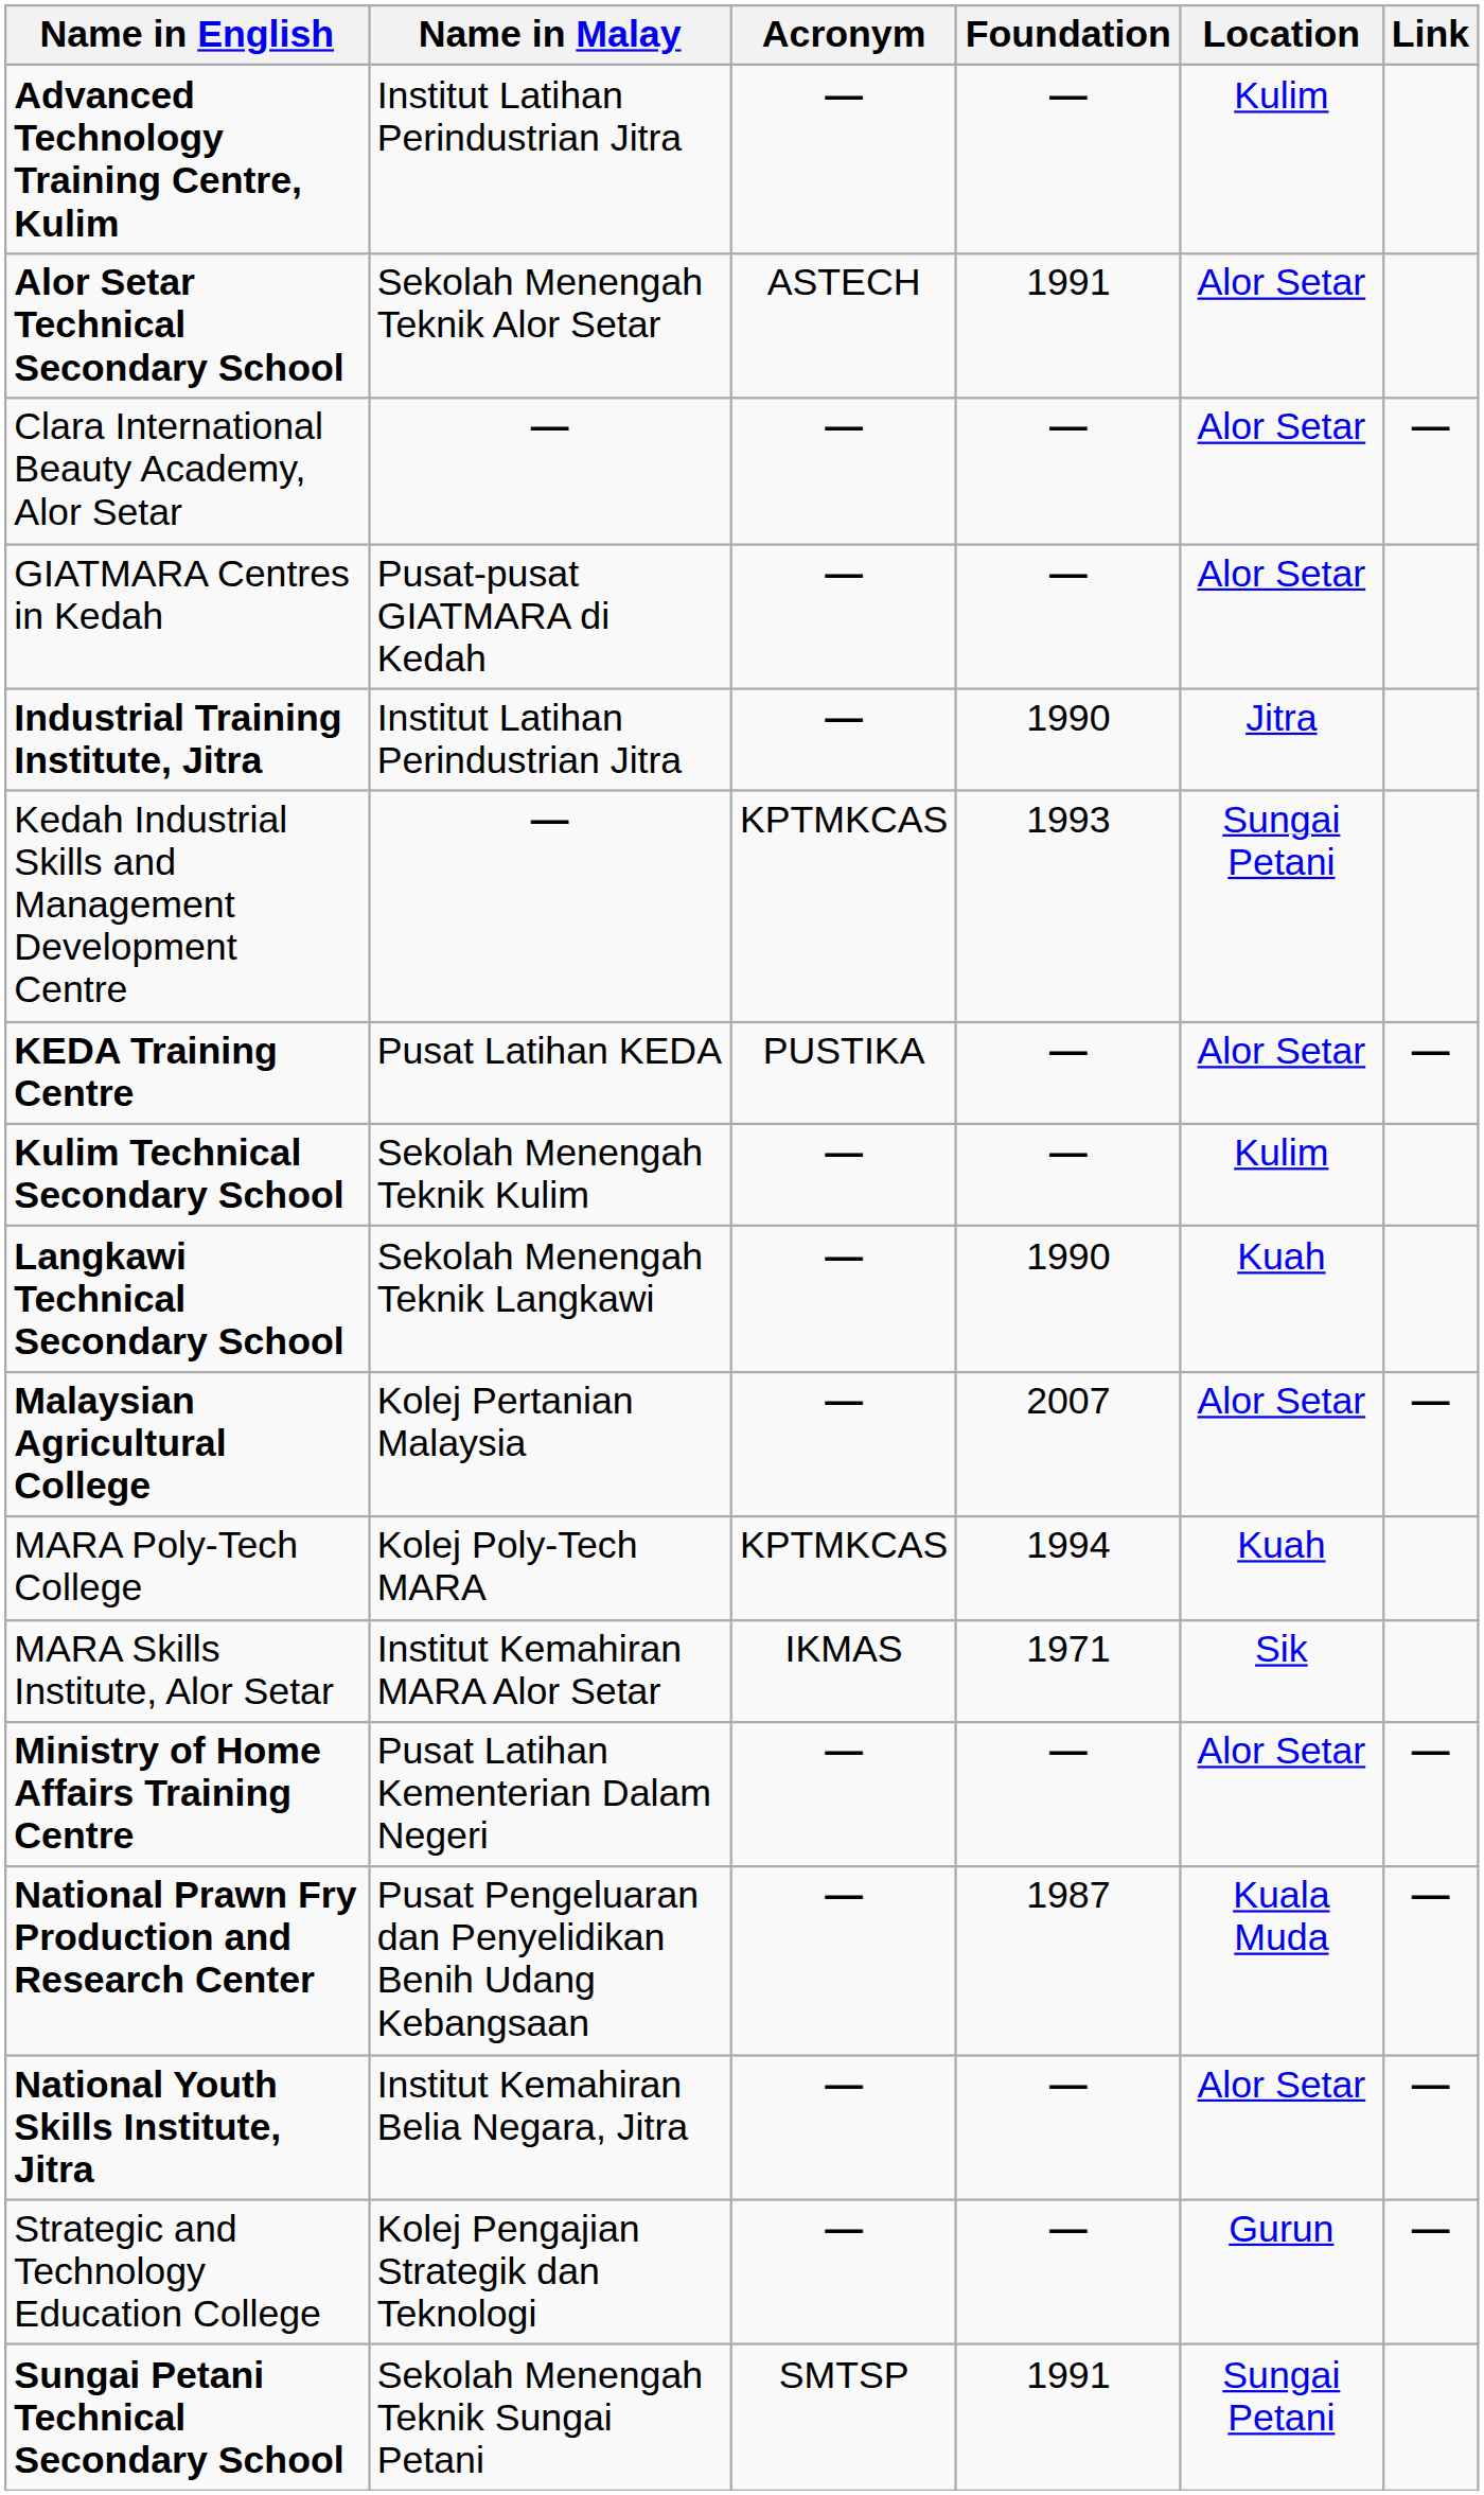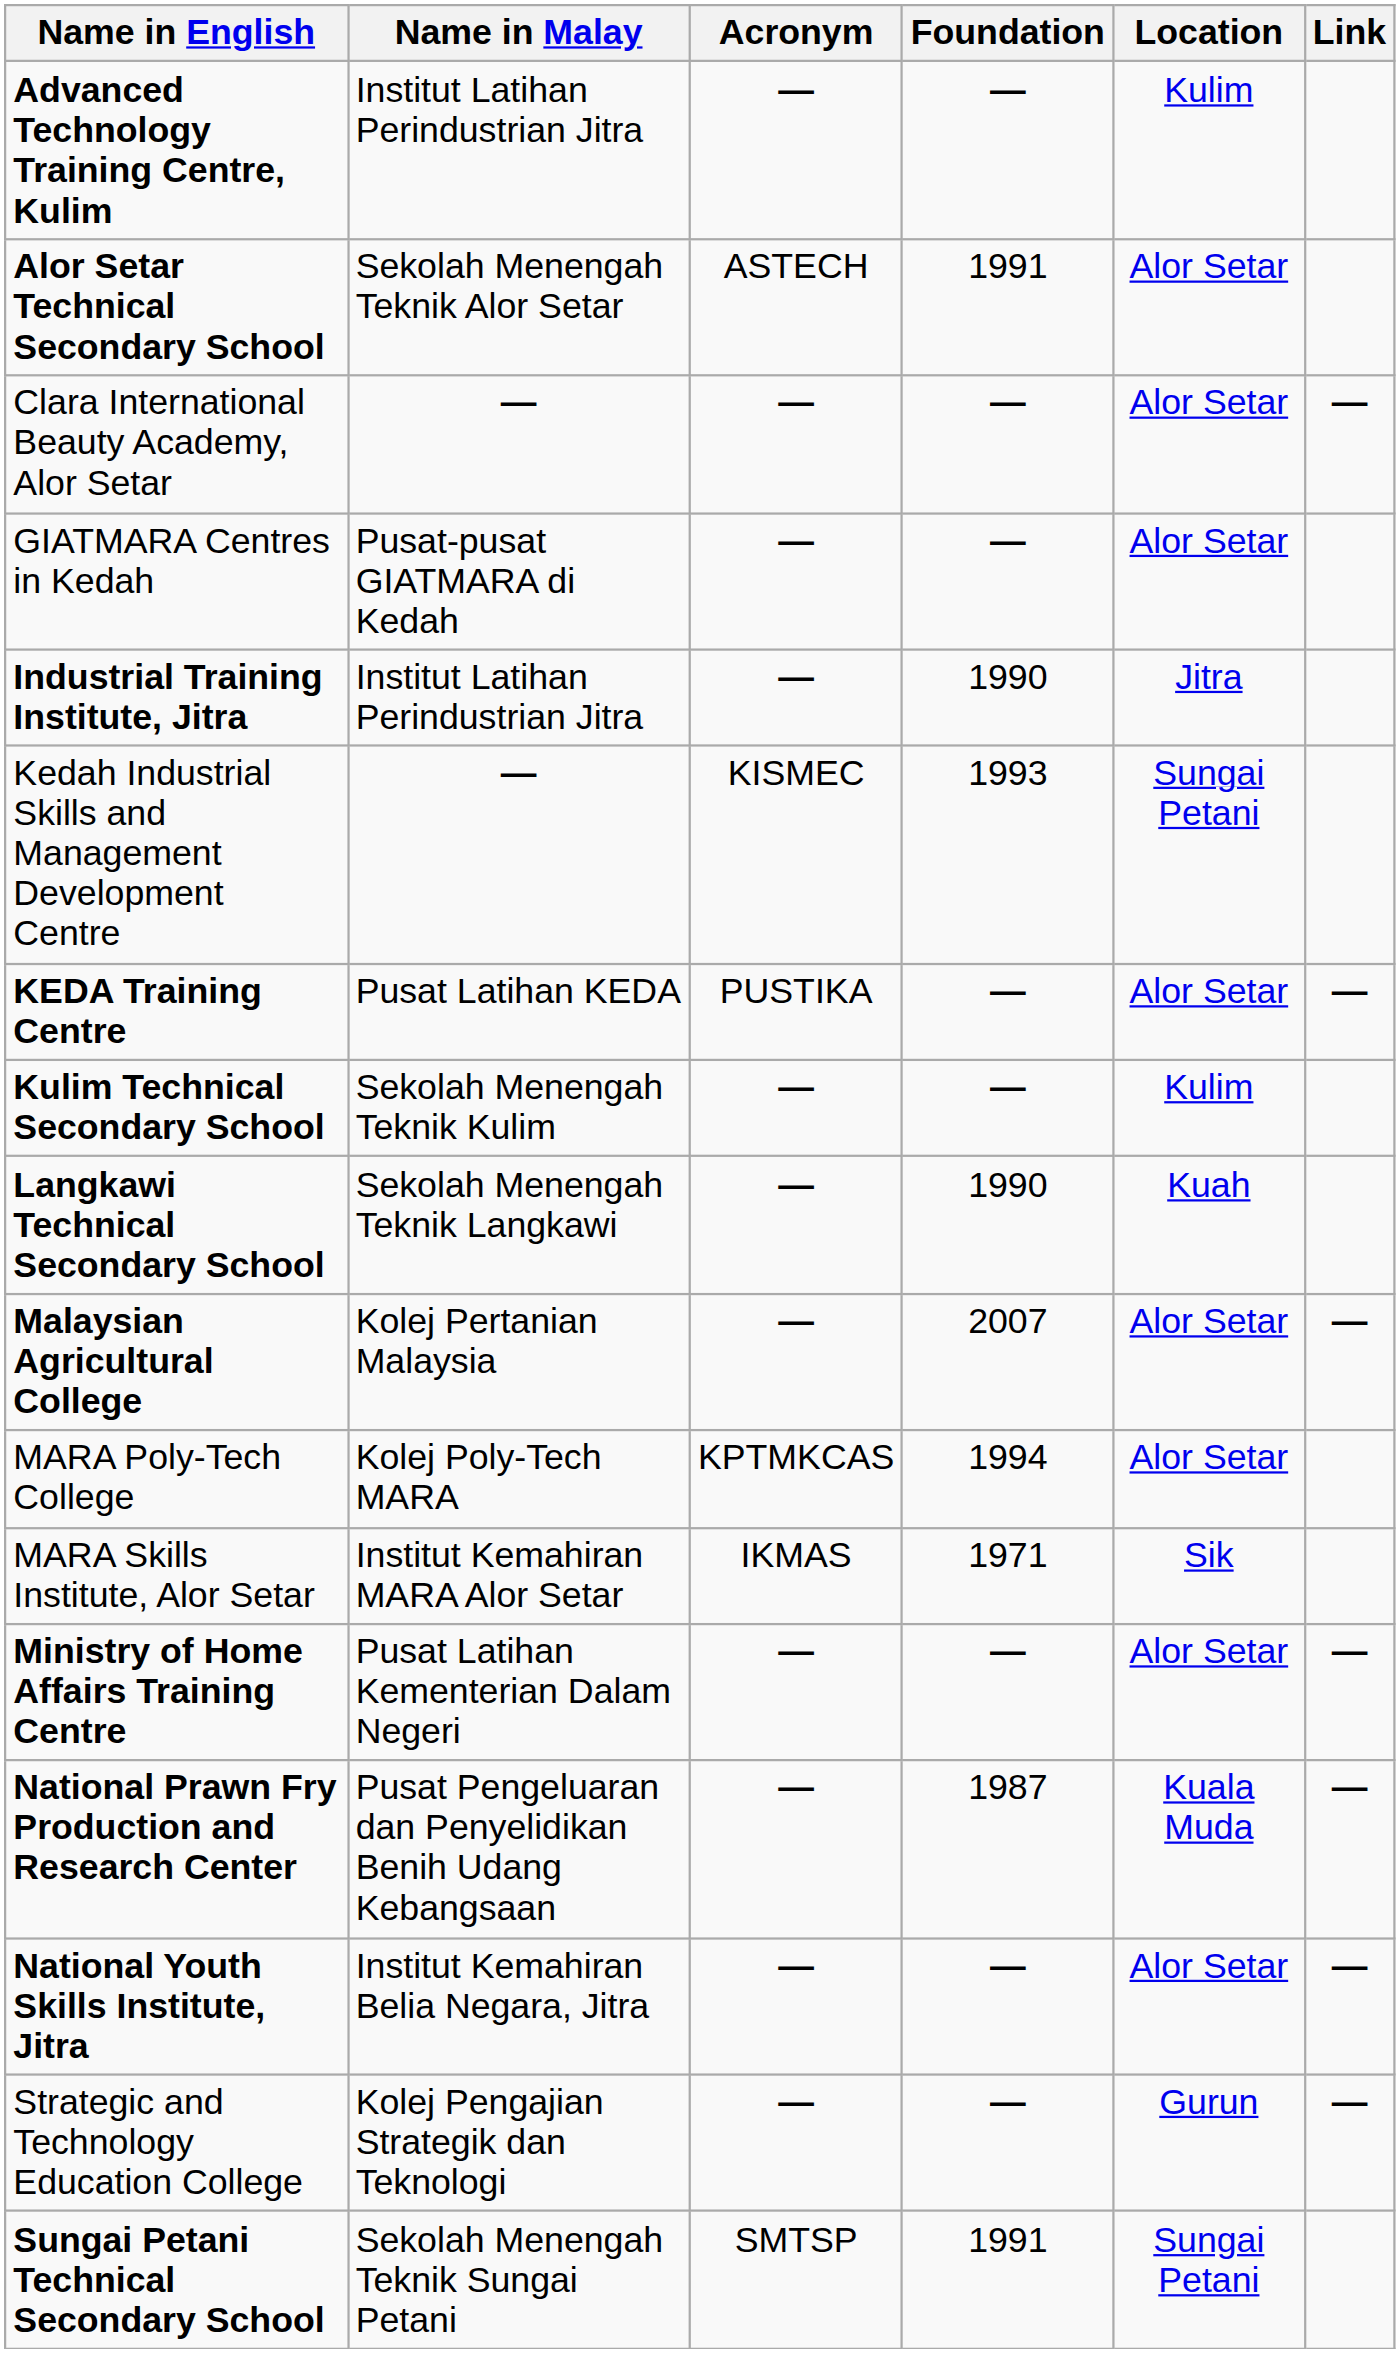 <table class="wikitable sortable" width="100%">
 <tr>
 <th>Name in <a href='#'>English</a></th>
 <th>Name in <a href='#'>Malay</a></th>
 <th>Acronym</th>
 <th>Foundation</th>
 <th>Location</th>
 <th class="unsortable">Link</th>
 </tr>
 <tr>
 <td width="30%" valign="top"><strong>Advanced Technology Training Centre, Kulim</strong></td>
 <td width="30%" valign="top">Institut Latihan Perindustrian Jitra</td>
 <td width="10%" align="center" valign="top"><strong>—</strong></td>
 <td width="10%" align="center" valign="top"><strong>—</strong></td>
 <td width="15%" align="center" valign="top"><a href='#'>Kulim</a></td>
 <td width="5%" align="center" valign="top"></td>
 </tr>
 <tr>
 <td width="30%" valign="top"><strong>Alor Setar Technical Secondary School</strong></td>
 <td width="30%" valign="top">Sekolah Menengah Teknik Alor Setar</td>
 <td width="10%" align="center" valign="top">ASTECH</td>
 <td width="10%" align="center" valign="top">1991</td>
 <td width="15%" align="center" valign="top"><a href='#'>Alor Setar</a></td>
 <td width="5%" align="center" valign="top"></td>
 </tr>
 <tr>
 <td width="30%" valign="top">Clara International Beauty Academy, Alor Setar</td>
 <td width="30%" valign="top" align="center"><strong>—</strong></td>
 <td width="10%" align="center" valign="top"><strong>—</strong></td>
 <td width="10%" align="center" valign="top"><strong>—</strong></td>
 <td width="15%" align="center" valign="top"><a href='#'>Alor Setar</a></td>
 <td width="5%" align="center" valign="top"><strong>—</strong></td>
 </tr>
 <tr>
 <td width="30%" valign="top">GIATMARA Centres in Kedah</td>
 <td width="30%" valign="top">Pusat-pusat GIATMARA di Kedah</td>
 <td width="10%" align="center" valign="top"><strong>—</strong></td>
 <td width="10%" align="center" valign="top"><strong>—</strong></td>
 <td width="15%" align="center" valign="top"><a href='#'>Alor Setar</a></td>
 <td width="5%" align="center" valign="top"></td>
 </tr>
 <tr>
 <td width="30%" valign="top"><strong>Industrial Training Institute, Jitra</strong></td>
 <td width="30%" valign="top">Institut Latihan Perindustrian Jitra</td>
 <td width="10%" align="center" valign="top"><strong>—</strong></td>
 <td width="10%" align="center" valign="top">1990</td>
 <td width="15%" align="center" valign="top"><a href='#'>Jitra</a></td>
 <td width="5%" align="center" valign="top"></td>
 </tr>
 <tr>
 <td width="30%" valign="top">Kedah Industrial Skills and Management Development Centre</td>
 <td width="30%" valign="top" align="center"><strong>—</strong></td>
-<td width="10%" align="center" valign="top">KPTMKCAS</td>
+<td width="10%" align="center" valign="top">KISMEC</td>
 <td width="10%" align="center" valign="top">1993</td>
 <td width="15%" align="center" valign="top"><a href='#'>Sungai Petani</a></td>
 <td width="5%" align="center" valign="top"></td>
 </tr>
 <tr>
 <td width="30%" valign="top"><strong>KEDA Training Centre</strong></td>
 <td width="30%" valign="top">Pusat Latihan KEDA</td>
 <td width="10%" align="center" valign="top">PUSTIKA</td>
 <td width="10%" align="center" valign="top"><strong>—</strong></td>
 <td width="15%" align="center" valign="top"><a href='#'>Alor Setar</a></td>
 <td width="5%" align="center" valign="top"><strong>—</strong></td>
 </tr>
 <tr>
 <td width="30%" valign="top"><strong>Kulim Technical Secondary School</strong></td>
 <td width="30%" valign="top">Sekolah Menengah Teknik Kulim</td>
 <td width="10%" align="center" valign="top"><strong>—</strong></td>
 <td width="10%" align="center" valign="top"><strong>—</strong></td>
 <td width="15%" align="center" valign="top"><a href='#'>Kulim</a></td>
 <td width="5%" align="center" valign="top"></td>
 </tr>
 <tr>
 <td width="30%" valign="top"><strong>Langkawi Technical Secondary School</strong></td>
 <td width="30%" valign="top">Sekolah Menengah Teknik Langkawi</td>
 <td width="10%" align="center" valign="top"><strong>—</strong></td>
 <td width="10%" align="center" valign="top">1990</td>
 <td width="15%" align="center" valign="top"><a href='#'>Kuah</a></td>
 <td width="5%" align="center" valign="top"></td>
 </tr>
 <tr>
 <td width="30%" valign="top"><strong>Malaysian Agricultural College</strong></td>
 <td width="30%" valign="top">Kolej Pertanian Malaysia</td>
 <td width="10%" align="center" valign="top"><strong>—</strong></td>
 <td width="10%" align="center" valign="top">2007</td>
 <td width="15%" align="center" valign="top"><a href='#'>Alor Setar</a></td>
 <td width="5%" align="center" valign="top"><strong>—</strong></td>
 </tr>
 <tr>
 <td width="30%" valign="top">MARA Poly-Tech College</td>
 <td width="30%" valign="top">Kolej Poly-Tech MARA</td>
 <td width="10%" align="center" valign="top">KPTMKCAS</td>
 <td width="10%" align="center" valign="top">1994</td>
-<td width="15%" align="center" valign="top"><a href='#'>Kuah</a></td>
+<td width="15%" align="center" valign="top"><a href='#'>Alor Setar</a></td>
 <td width="5%" align="center" valign="top"></td>
 </tr>
 <tr>
 <td width="30%" valign="top">MARA Skills Institute, Alor Setar</td>
 <td width="30%" valign="top">Institut Kemahiran MARA Alor Setar</td>
 <td width="10%" align="center" valign="top">IKMAS</td>
 <td width="10%" align="center" valign="top">1971</td>
 <td width="15%" align="center" valign="top"><a href='#'>Sik</a></td>
 <td width="5%" align="center" valign="top"></td>
 </tr>
 <tr>
 <td width="30%" valign="top"><strong>Ministry of Home Affairs Training Centre</strong></td>
 <td width="30%" valign="top">Pusat Latihan Kementerian Dalam Negeri</td>
 <td width="10%" align="center" valign="top"><strong>—</strong></td>
 <td width="10%" align="center" valign="top"><strong>—</strong></td>
 <td width="15%" align="center" valign="top"><a href='#'>Alor Setar</a></td>
 <td width="5%" align="center" valign="top"><strong>—</strong></td>
 </tr>
 <tr>
 <td width="30%" valign="top"><strong>National Prawn Fry Production and Research Center</strong></td>
 <td width="30%" valign="top">Pusat Pengeluaran dan Penyelidikan Benih Udang Kebangsaan</td>
 <td width="10%" align="center" valign="top"><strong>—</strong></td>
 <td width="10%" align="center" valign="top">1987</td>
 <td width="15%" align="center" valign="top"><a href='#'>Kuala Muda</a></td>
 <td width="5%" align="center" valign="top"><strong>—</strong></td>
 </tr>
 <tr>
 <td width="30%" valign="top"><strong>National Youth Skills Institute, Jitra</strong></td>
 <td width="30%" valign="top">Institut Kemahiran Belia Negara, Jitra</td>
 <td width="10%" align="center" valign="top"><strong>—</strong></td>
 <td width="10%" align="center" valign="top"><strong>—</strong></td>
 <td width="15%" align="center" valign="top"><a href='#'>Alor Setar</a></td>
 <td width="5%" align="center" valign="top"><strong>—</strong></td>
 </tr>
 <tr>
 <td width="30%" valign="top">Strategic and Technology Education College</td>
 <td width="30%" valign="top">Kolej Pengajian Strategik dan Teknologi</td>
 <td width="10%" align="center" valign="top"><strong>—</strong></td>
 <td width="10%" align="center" valign="top"><strong>—</strong></td>
 <td width="15%" align="center" valign="top"><a href='#'>Gurun</a></td>
 <td width="5%" align="center" valign="top"><strong>—</strong></td>
 </tr>
 <tr>
 <td width="30%" valign="top"><strong>Sungai Petani Technical Secondary School</strong></td>
 <td width="30%" valign="top">Sekolah Menengah Teknik Sungai Petani</td>
 <td width="10%" align="center" valign="top">SMTSP</td>
 <td width="10%" align="center" valign="top">1991</td>
 <td width="15%" align="center" valign="top"><a href='#'>Sungai Petani</a></td>
 <td width="5%" align="center" valign="top"></td>
 </tr>
 </table>
